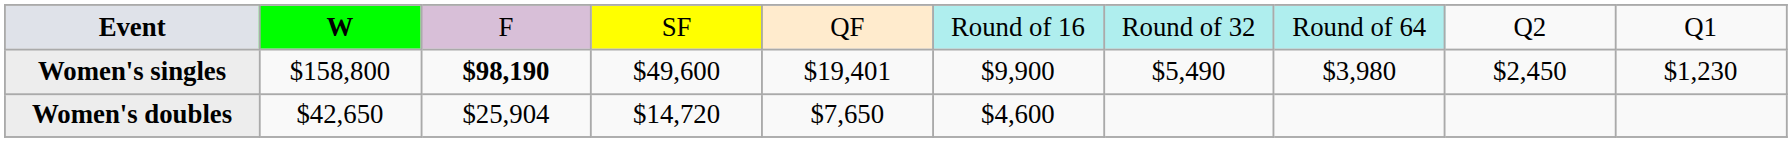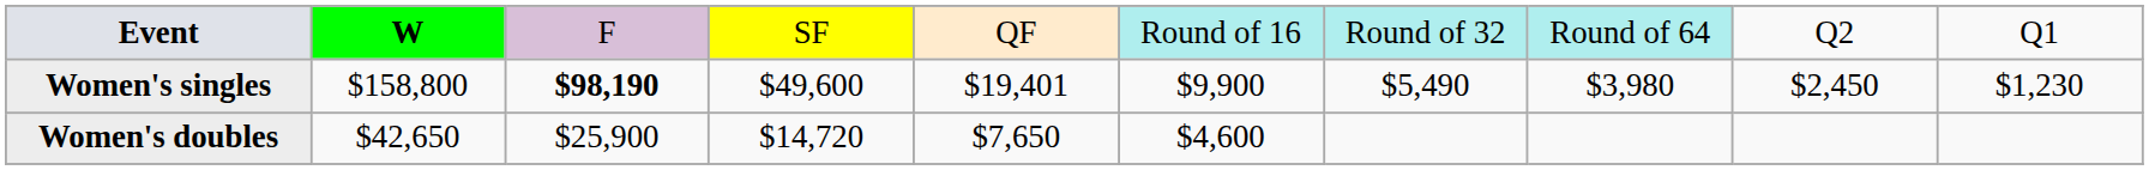 <table class=wikitable style=font-size:90%;text-align:center>
 <tr>
 <td width=130 bgcolor=dfe2e9><strong>Event</strong></td>
 <td width=80 bgcolor=lime><strong>W</strong></td>
 <td width=85 bgcolor=thistle>F</td>
 <td width=85 bgcolor=ffff00>SF</td>
 <td width=85 bgcolor=ffebcd>QF</td>
 <td width=85 bgcolor=afeeee>Round of 16</td>
 <td width=85 bgcolor=afeeee>Round of 32</td>
 <td width=85 bgcolor=afeeee>Round of 64</td>
 <td width=85>Q2</td>
 <td width=85>Q1</td>
 </tr>
 <tr>
 <th style=background:#ededed>Women's singles</th>
 <td>$158,800</td>
 <td><strong>$98,190</strong></td>
 <td>$49,600</td>
 <td>$19,401</td>
 <td>$9,900</td>
 <td>$5,490</td>
 <td>$3,980</td>
 <td>$2,450</td>
 <td>$1,230</td>
 </tr>
 <tr>
 <th style=background:#ededed>Women's doubles</th>
 <td>$42,650</td>
-<td>$25,904</td>
+<td>$25,900</td>
 <td>$14,720</td>
 <td>$7,650</td>
 <td>$4,600</td>
 <td></td>
 <td></td>
 <td></td>
 <td></td>
 </tr>
 </table>
